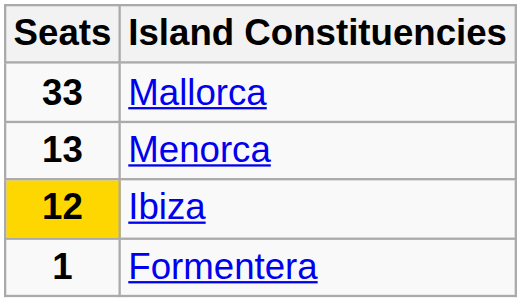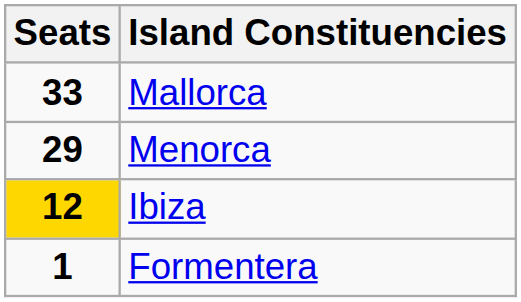 <table class="wikitable">
 <tr>
 <th>Seats</th>
 <th>Island Constituencies</th>
 </tr>
 <tr>
 <td align="center"><strong>33</strong></td>
 <td><a href='#'>Mallorca</a></td>
 </tr>
 <tr>
-<td align="center"><strong>13</strong></td>
+<td align="center"><strong>29</strong></td>
 <td><a href='#'>Menorca</a></td>
 </tr>
 <tr>
 <td align="center" style="background: gold;"><strong>12</strong></td>
 <td><a href='#'>Ibiza</a></td>
 </tr>
 <tr>
 <td align="center"><strong>1</strong></td>
 <td><a href='#'>Formentera</a></td>
 </tr>
 </table>
